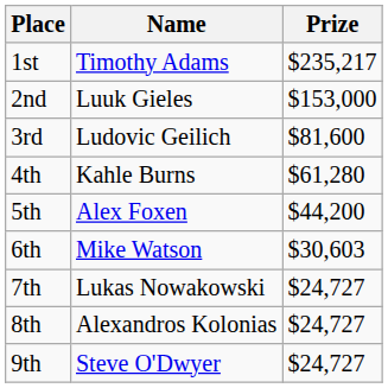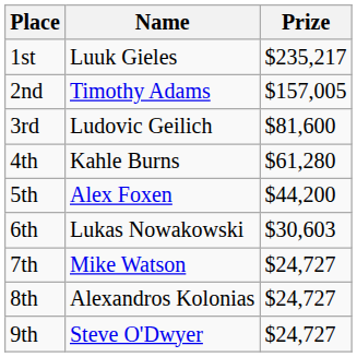 <table class="wikitable">
 <tr>
 <th>Place</th>
 <th>Name</th>
 <th>Prize</th>
 </tr>
 <tr>
 <td>1st</td>
-<td> <a href='#'>Timothy Adams</a></td>
+<td> Luuk Gieles</td>
 <td>$235,217</td>
 </tr>
 <tr>
 <td>2nd</td>
-<td> Luuk Gieles</td>
-<td>$153,000</td>
+<td> <a href='#'>Timothy Adams</a></td>
+<td>$157,005</td>
 </tr>
 <tr>
 <td>3rd</td>
 <td> Ludovic Geilich</td>
 <td>$81,600</td>
 </tr>
 <tr>
 <td>4th</td>
 <td> Kahle Burns</td>
 <td>$61,280</td>
 </tr>
 <tr>
 <td>5th</td>
 <td> <a href='#'>Alex Foxen</a></td>
 <td>$44,200</td>
 </tr>
 <tr>
 <td>6th</td>
-<td> <a href='#'>Mike Watson</a></td>
+<td>Lukas Nowakowski</td>
 <td>$30,603</td>
 </tr>
 <tr>
 <td>7th</td>
-<td>Lukas Nowakowski</td>
+<td> <a href='#'>Mike Watson</a></td>
 <td>$24,727</td>
 </tr>
 <tr>
 <td>8th</td>
 <td> Alexandros Kolonias</td>
 <td>$24,727</td>
 </tr>
 <tr>
 <td>9th</td>
 <td> <a href='#'>Steve O'Dwyer</a></td>
 <td>$24,727</td>
 </tr>
 </table>
